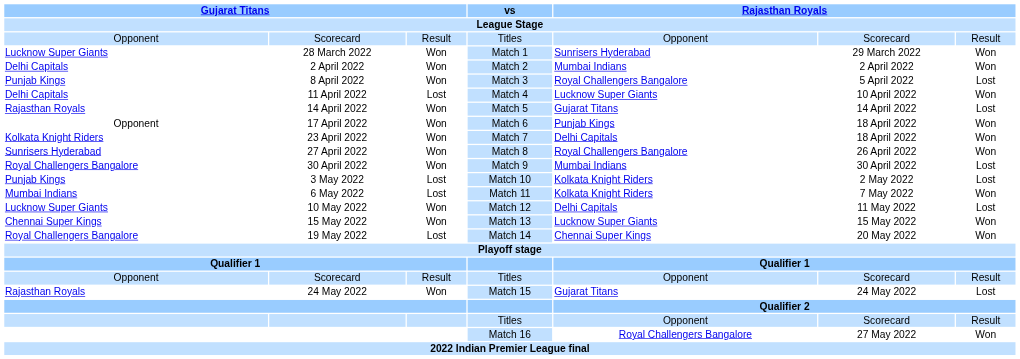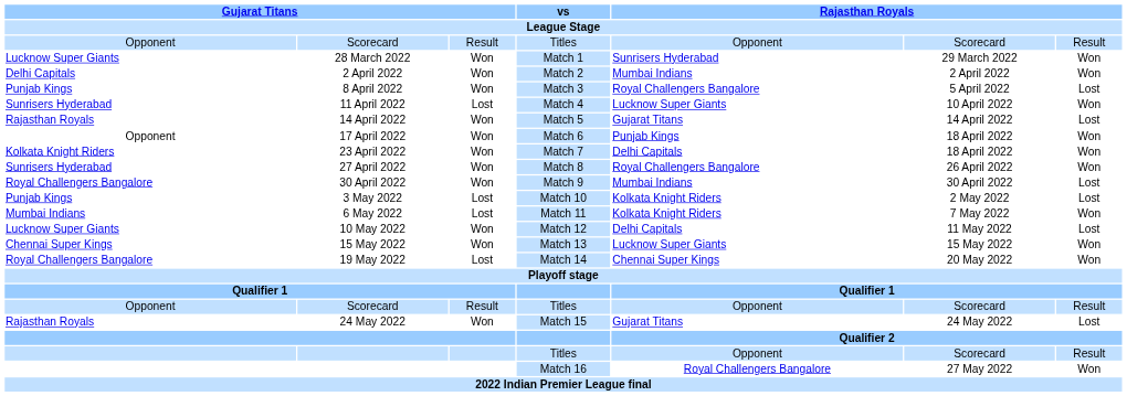 <table style="width:100%;text-align:center">
 <tr style="vertical-align:top;background:#99CCFF">
 <th colspan="3"><a href='#'>Gujarat Titans</a></th>
 <th>vs</th>
 <th colspan="3"><a href='#'>Rajasthan Royals</a></th>
 </tr>
 <tr style="vertical-align:top;background:#C1E0FF">
 <th colspan="7">League Stage</th>
 </tr>
 <tr style="vertical-align:top;background:#C1E0FF">
 <td>Opponent</td>
 <td>Scorecard</td>
 <td>Result</td>
 <td>Titles</td>
 <td>Opponent</td>
 <td>Scorecard</td>
 <td>Result</td>
 </tr>
 <tr>
 <td style="text-align:left"><a href='#'>Lucknow Super Giants</a></td>
 <td>28 March 2022</td>
 <td>Won</td>
 <td style="background:#C1E0FF">Match 1</td>
 <td style="text-align:left"><a href='#'>Sunrisers Hyderabad</a></td>
 <td>29 March 2022</td>
 <td>Won</td>
 </tr>
 <tr>
 <td style="text-align:left"><a href='#'>Delhi Capitals</a></td>
 <td>2 April 2022</td>
 <td>Won</td>
 <td style="background:#C1E0FF">Match 2</td>
 <td style="text-align:left"><a href='#'>Mumbai Indians</a></td>
 <td>2 April 2022</td>
 <td>Won</td>
 </tr>
 <tr>
 <td style="text-align:left"><a href='#'>Punjab Kings</a></td>
 <td>8 April 2022</td>
 <td>Won</td>
 <td style="background:#C1E0FF">Match 3</td>
 <td style="text-align:left"><a href='#'>Royal Challengers Bangalore</a></td>
 <td>5 April 2022</td>
 <td>Lost</td>
 </tr>
 <tr>
-<td style="text-align:left"><a href='#'>Delhi Capitals</a></td>
+<td style="text-align:left"><a href='#'>Sunrisers Hyderabad</a></td>
 <td>11 April 2022</td>
 <td>Lost</td>
 <td style="background:#C1E0FF">Match 4</td>
 <td style="text-align:left"><a href='#'>Lucknow Super Giants</a></td>
 <td>10 April 2022</td>
 <td>Won</td>
 </tr>
 <tr>
 <td style="text-align:left"><a href='#'>Rajasthan Royals</a></td>
 <td>14 April 2022</td>
 <td>Won</td>
 <td style="background:#C1E0FF">Match 5</td>
 <td style="text-align:left"><a href='#'>Gujarat Titans</a></td>
 <td>14 April 2022</td>
 <td>Lost</td>
 </tr>
 <tr>
 <td>Opponent</td>
 <td>17 April 2022</td>
 <td>Won</td>
 <td style="background:#C1E0FF">Match 6</td>
 <td style="text-align:left"><a href='#'>Punjab Kings</a></td>
 <td>18 April 2022</td>
 <td>Won</td>
 </tr>
 <tr>
 <td style="text-align:left"><a href='#'>Kolkata Knight Riders</a></td>
 <td>23 April 2022</td>
 <td>Won</td>
 <td style="background:#C1E0FF">Match 7</td>
 <td style="text-align:left"><a href='#'>Delhi Capitals</a></td>
 <td>18 April 2022</td>
 <td>Won</td>
 </tr>
 <tr>
 <td style="text-align:left"><a href='#'>Sunrisers Hyderabad</a></td>
 <td>27 April 2022</td>
 <td>Won</td>
 <td style="background:#C1E0FF">Match 8</td>
 <td style="text-align:left"><a href='#'>Royal Challengers Bangalore</a></td>
 <td>26 April 2022</td>
 <td>Won</td>
 </tr>
 <tr>
 <td style="text-align:left"><a href='#'>Royal Challengers Bangalore</a></td>
 <td>30 April 2022</td>
 <td>Won</td>
 <td style="background:#C1E0FF">Match 9</td>
 <td style="text-align:left"><a href='#'>Mumbai Indians</a></td>
 <td>30 April 2022</td>
 <td>Lost</td>
 </tr>
 <tr>
 <td style="text-align:left"><a href='#'>Punjab Kings</a></td>
 <td>3 May 2022</td>
 <td>Lost</td>
 <td style="background:#C1E0FF">Match 10</td>
 <td style="text-align:left"><a href='#'>Kolkata Knight Riders</a></td>
 <td>2 May 2022</td>
 <td>Lost</td>
 </tr>
 <tr>
 <td style="text-align:left"><a href='#'>Mumbai Indians</a></td>
 <td>6 May 2022</td>
 <td>Lost</td>
 <td style="background:#C1E0FF">Match 11</td>
 <td style="text-align:left"><a href='#'>Kolkata Knight Riders</a></td>
 <td>7 May 2022</td>
 <td>Won</td>
 </tr>
 <tr>
 <td style="text-align:left"><a href='#'>Lucknow Super Giants</a></td>
 <td>10 May 2022</td>
 <td>Won</td>
 <td style="background:#C1E0FF">Match 12</td>
 <td style="text-align:left"><a href='#'>Delhi Capitals</a></td>
 <td>11 May 2022</td>
 <td>Lost</td>
 </tr>
 <tr>
 <td style="text-align:left"><a href='#'>Chennai Super Kings</a></td>
 <td>15 May 2022</td>
 <td>Won</td>
 <td style="background:#C1E0FF">Match 13</td>
 <td style="text-align:left"><a href='#'>Lucknow Super Giants</a></td>
 <td>15 May 2022</td>
 <td>Won</td>
 </tr>
 <tr>
 <td style="text-align:left"><a href='#'>Royal Challengers Bangalore</a></td>
 <td>19 May 2022</td>
 <td>Lost</td>
 <td style="background:#C1E0FF">Match 14</td>
 <td style="text-align:left"><a href='#'>Chennai Super Kings</a></td>
 <td>20 May 2022</td>
 <td>Won</td>
 </tr>
 <tr style="vertical-align:top;background:#C1E0FF">
 <th colspan="7">Playoff stage</th>
 </tr>
 <tr style="vertical-align:top;background:#99CCFF">
 <th colspan="3">Qualifier 1</th>
 <th></th>
 <th colspan="3">Qualifier 1</th>
 </tr>
 <tr style="vertical-align:top;background:#C1E0FF">
 <td>Opponent</td>
 <td>Scorecard</td>
 <td>Result</td>
 <td>Titles</td>
 <td>Opponent</td>
 <td>Scorecard</td>
 <td>Result</td>
 </tr>
 <tr>
 <td style="text-align:left"><a href='#'>Rajasthan Royals</a></td>
 <td>24 May 2022</td>
 <td>Won</td>
 <td style="background:#C1E0FF">Match 15</td>
 <td style="text-align:left"><a href='#'>Gujarat Titans</a></td>
 <td>24 May 2022</td>
 <td>Lost</td>
 </tr>
 <tr style="vertical-align:top;background:#99CCFF">
 <th colspan="3"></th>
 <th></th>
 <th colspan="3">Qualifier 2</th>
 </tr>
 <tr style="vertical-align:top;background:#C1E0FF">
 <td></td>
 <td></td>
 <td></td>
 <td>Titles</td>
 <td>Opponent</td>
 <td>Scorecard</td>
 <td>Result</td>
 </tr>
 <tr>
 <td style="text-align:left"></td>
 <td></td>
 <td></td>
 <td style="background:#C1E0FF">Match 16</td>
 <td><a href='#'>Royal Challengers Bangalore</a></td>
 <td>27 May 2022</td>
 <td>Won</td>
 </tr>
 <tr style="vertical-align:top;background:#C1E0FF">
 <th colspan="7">2022 Indian Premier League final</th>
 </tr>
 </table>
